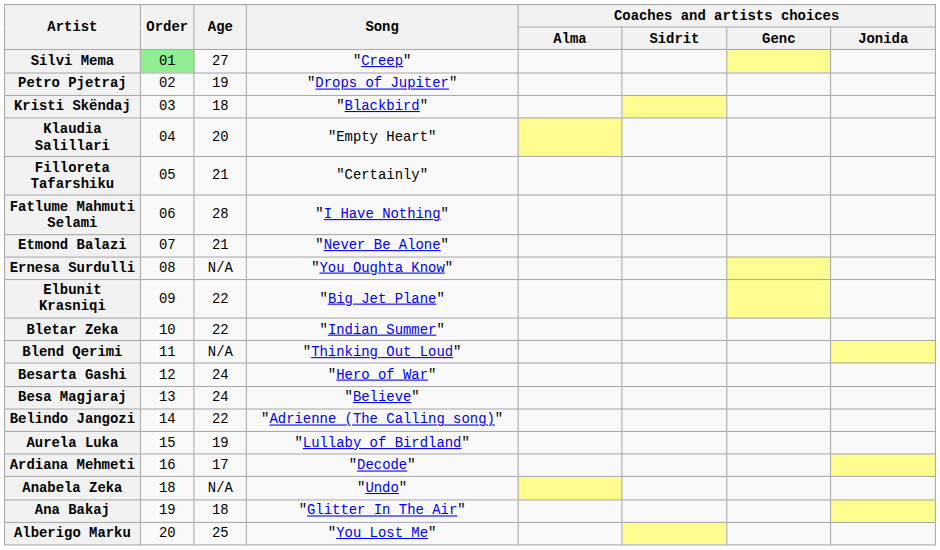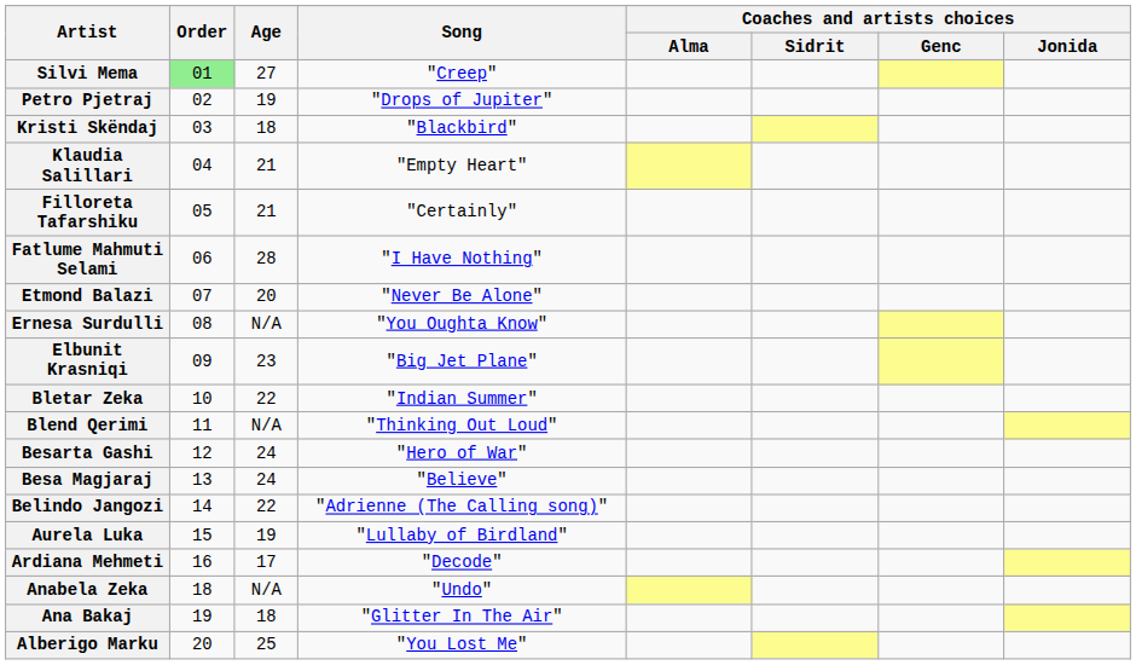 <table class="wikitable plainrowheaders" style="text-align:center;">
 <tr>
 </tr>
 <tr>
 <th scope="col" rowspan="2" style="width:13%;">Artist</th>
 <th scope="col" rowspan="2" style="width:05%;">Order</th>
 <th scope="col" rowspan="2" style="width:05%;">Age</th>
 <th scope="col" rowspan="2" style="width:26%;">Song</th>
 <th colspan="4" style="width:40%;">Coaches and artists choices</th>
 </tr>
 <tr>
 <th style="width:10%;">Alma</th>
 <th style="width:10%;">Sidrit</th>
 <th style="width:10%;">Genc</th>
 <th style="width:10%;">Jonida</th>
 </tr>
 <tr>
 <th scope="row">Silvi Mema</th>
 <td style="background: lightgreen;">01</td>
 <td>27</td>
 <td>"<a href='#'>Creep</a>"</td>
 <td></td>
 <td><strong></strong></td>
 <td style="background:#fdfc8f;"><strong></strong></td>
 <td><strong></strong></td>
 </tr>
 <tr>
 <th scope="row">Petro Pjetraj</th>
 <td>02</td>
 <td>19</td>
 <td>"<a href='#'>Drops of Jupiter</a>"</td>
 <td></td>
 <td></td>
 <td></td>
 <td></td>
 </tr>
 <tr>
 <th scope="row">Kristi Skëndaj</th>
 <td>03</td>
 <td>18</td>
 <td>"<a href='#'>Blackbird</a>"</td>
 <td></td>
 <td style="background:#fdfc8f;"><strong></strong></td>
 <td></td>
 <td></td>
 </tr>
 <tr>
 <th scope="row">Klaudia Salillari</th>
 <td>04</td>
-<td>20</td>
+<td>21</td>
 <td>"Empty Heart"</td>
 <td style="background:#fdfc8f;"><strong></strong></td>
 <td></td>
 <td></td>
 <td></td>
 </tr>
 <tr>
 <th scope="row">Filloreta Tafarshiku</th>
 <td>05</td>
 <td>21</td>
 <td>"Certainly"</td>
 <td></td>
 <td></td>
 <td></td>
 <td></td>
 </tr>
 <tr>
 <th scope="row">Fatlume Mahmuti Selami</th>
 <td>06</td>
 <td>28</td>
 <td>"<a href='#'>I Have Nothing</a>"</td>
 <td></td>
 <td></td>
 <td></td>
 <td></td>
 </tr>
 <tr>
 <th scope="row">Etmond Balazi</th>
 <td>07</td>
-<td>21</td>
+<td>20</td>
 <td>"<a href='#'>Never Be Alone</a>"</td>
 <td></td>
 <td></td>
 <td></td>
 <td></td>
 </tr>
 <tr>
 <th scope="row">Ernesa Surdulli</th>
 <td>08</td>
 <td>N/A</td>
 <td>"<a href='#'>You Oughta Know</a>"</td>
 <td><strong></strong></td>
 <td><strong></strong></td>
 <td style="background:#fdfc8f;"><strong></strong></td>
 <td><strong></strong></td>
 </tr>
 <tr>
 <th scope="row">Elbunit Krasniqi</th>
 <td>09</td>
-<td>22</td>
+<td>23</td>
 <td>"<a href='#'>Big Jet Plane</a>"</td>
 <td><strong></strong></td>
 <td><strong></strong></td>
 <td style="background:#fdfc8f;"><strong></strong></td>
 <td><strong></strong></td>
 </tr>
 <tr>
 <th scope="row">Bletar Zeka</th>
 <td>10</td>
 <td>22</td>
 <td>"<a href='#'>Indian Summer</a>"</td>
 <td></td>
 <td></td>
 <td></td>
 <td></td>
 </tr>
 <tr>
 <th scope="row">Blend Qerimi</th>
 <td>11</td>
 <td>N/A</td>
 <td>"<a href='#'>Thinking Out Loud</a>"</td>
 <td></td>
 <td><strong></strong></td>
 <td></td>
 <td style="background:#fdfc8f;"><strong></strong></td>
 </tr>
 <tr>
 <th scope="row">Besarta Gashi</th>
 <td>12</td>
 <td>24</td>
 <td>"<a href='#'>Hero of War</a>"</td>
 <td></td>
 <td></td>
 <td></td>
 <td></td>
 </tr>
 <tr>
 <th scope="row">Besa Magjaraj</th>
 <td>13</td>
 <td>24</td>
 <td>"<a href='#'>Believe</a>"</td>
 <td></td>
 <td></td>
 <td></td>
 <td></td>
 </tr>
 <tr>
 <th scope="row">Belindo Jangozi</th>
 <td>14</td>
 <td>22</td>
 <td>"<a href='#'>Adrienne (The Calling song)</a>"</td>
 <td></td>
 <td></td>
 <td></td>
 <td></td>
 </tr>
 <tr>
 <th scope="row">Aurela Luka</th>
 <td>15</td>
 <td>19</td>
 <td>"<a href='#'>Lullaby of Birdland</a>" </td>
 <td></td>
 <td></td>
 <td></td>
 <td></td>
 </tr>
 <tr>
 <th scope="row">Ardiana Mehmeti</th>
 <td>16</td>
 <td>17</td>
 <td>"<a href='#'>Decode</a>"</td>
 <td></td>
 <td></td>
 <td></td>
 <td style="background:#fdfc8f;"><strong></strong></td>
 </tr>
 <tr>
 <th scope="row">Anabela Zeka</th>
 <td>18</td>
 <td>N/A</td>
 <td>"<a href='#'>Undo</a>"</td>
 <td style="background:#fdfc8f;"><strong></strong></td>
 <td></td>
 <td></td>
 <td></td>
 </tr>
 <tr>
 <th scope="row">Ana Bakaj</th>
 <td>19</td>
 <td>18</td>
 <td>"<a href='#'>Glitter In The Air</a>"</td>
 <td><strong></strong></td>
 <td><strong></strong></td>
 <td><strong></strong></td>
 <td style="background:#fdfc8f;"><strong></strong></td>
 </tr>
 <tr>
 <th scope="row">Alberigo Marku</th>
 <td>20</td>
 <td>25</td>
 <td>"<a href='#'>You Lost Me</a>"</td>
 <td></td>
 <td style="background:#fdfc8f;"><strong></strong></td>
 <td></td>
 <td></td>
 </tr>
 </table>
